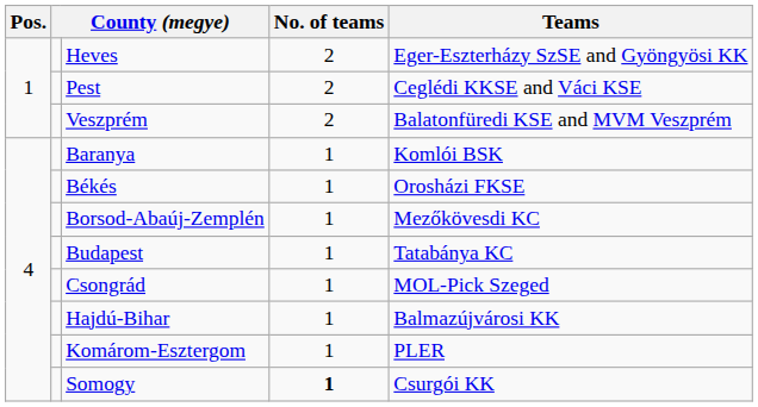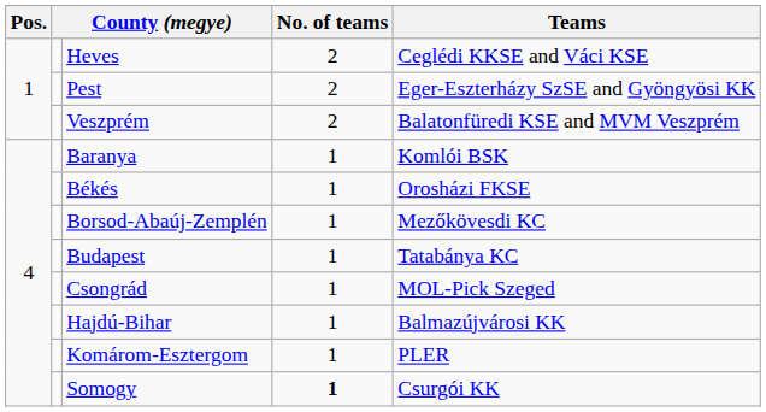 <table class="wikitable">
 <tr>
 <th>Pos.</th>
 <th colspan=2><a href='#'>County</a> <em>(megye)</em></th>
 <th>No. of teams</th>
 <th>Teams</th>
 </tr>
 <tr>
 <td rowspan="3" align="center">1</td>
 <td align=center></td>
 <td><a href='#'>Heves</a></td>
 <td align="center">2</td>
-<td><a href='#'>Eger-Eszterházy SzSE</a> and <a href='#'>Gyöngyösi KK</a></td>
+<td><a href='#'>Ceglédi KKSE</a> and <a href='#'>Váci KSE</a></td>
 </tr>
 <tr>
 <td align=center></td>
 <td><a href='#'>Pest</a></td>
 <td align="center">2</td>
-<td><a href='#'>Ceglédi KKSE</a> and <a href='#'>Váci KSE</a></td>
+<td><a href='#'>Eger-Eszterházy SzSE</a> and <a href='#'>Gyöngyösi KK</a></td>
 </tr>
 <tr>
 <td align=center></td>
 <td><a href='#'>Veszprém</a></td>
 <td align="center">2</td>
 <td><a href='#'>Balatonfüredi KSE</a> and <a href='#'>MVM Veszprém</a></td>
 </tr>
 <tr>
 <td rowspan="8" align="center">4</td>
 <td align=center></td>
 <td><a href='#'>Baranya</a></td>
 <td align="center">1</td>
 <td><a href='#'>Komlói BSK</a></td>
 </tr>
 <tr>
 <td align=center></td>
 <td><a href='#'>Békés</a></td>
 <td align="center">1</td>
 <td><a href='#'>Orosházi FKSE</a></td>
 </tr>
 <tr>
 <td align=center></td>
 <td><a href='#'>Borsod-Abaúj-Zemplén</a></td>
 <td align="center">1</td>
 <td><a href='#'>Mezőkövesdi KC</a></td>
 </tr>
 <tr>
 <td align=center></td>
 <td><a href='#'>Budapest</a></td>
 <td align="center">1</td>
 <td><a href='#'>Tatabánya KC</a></td>
 </tr>
 <tr>
 <td align=center></td>
 <td><a href='#'>Csongrád</a></td>
 <td align="center">1</td>
 <td><a href='#'>MOL-Pick Szeged</a></td>
 </tr>
 <tr>
 <td align=center></td>
 <td><a href='#'>Hajdú-Bihar</a></td>
 <td align="center">1</td>
 <td><a href='#'>Balmazújvárosi KK</a></td>
 </tr>
 <tr>
 <td align=center></td>
 <td><a href='#'>Komárom-Esztergom</a></td>
 <td align="center">1</td>
 <td><a href='#'>PLER</a></td>
 </tr>
 <tr>
 <td align=center></td>
 <td><a href='#'>Somogy</a></td>
 <td align="center"><strong>1</strong></td>
 <td><a href='#'>Csurgói KK</a></td>
 </tr>
 </table>
